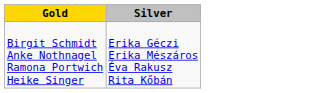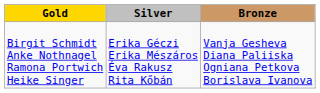 <table class=wikitable>
 <tr>
 <td align=center bgcolor=gold> <strong>Gold</strong></td>
 <td align=center bgcolor=silver> <strong>Silver</strong></td>
+<td align=center bgcolor=cc9966> <strong>Bronze</strong></td>
 </tr>
 <tr>
 <td><br><a href='#'>Birgit Schmidt</a><br><a href='#'>Anke Nothnagel</a><br><a href='#'>Ramona Portwich</a><br><a href='#'>Heike Singer</a></td>
 <td><br><a href='#'>Erika Géczi</a><br><a href='#'>Erika Mészáros</a><br><a href='#'>Éva Rakusz</a><br><a href='#'>Rita Kőbán</a></td>
+<td><br><a href='#'>Vanja Gesheva</a><br><a href='#'>Diana Paliiska</a><br><a href='#'>Ogniana Petkova</a><br><a href='#'>Borislava Ivanova</a></td>
 </tr>
 </table>
